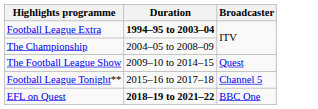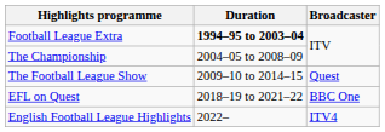 <table class="wikitable">
 <tr>
 <th>Highlights programme</th>
 <th>Duration</th>
 <th>Broadcaster</th>
 </tr>
 <tr>
 <td><a href='#'>Football League Extra</a></td>
 <td><strong>1994–95 to 2003–04</strong></td>
 <td rowspan=2>ITV</td>
 </tr>
 <tr>
 <td><a href='#'>The Championship</a></td>
 <td>2004–05 to 2008–09</td>
 </tr>
 <tr>
 <td><a href='#'>The Football League Show</a></td>
 <td>2009–10 to 2014–15</td>
 <td><a href='#'>Quest</a></td>
 </tr>
 <tr>
-<td><a href='#'>Football League Tonight</a>**</td>
-<td>2015–16 to 2017–18</td>
-<td><a href='#'>Channel 5</a></td>
+<td><a href='#'>EFL on Quest</a></td>
+<td>2018–19 to 2021–22</td>
+<td><a href='#'>BBC One</a></td>
 </tr>
 <tr>
-<td><a href='#'>EFL on Quest</a></td>
-<td><strong>2018–19 to 2021–22</strong></td>
-<td><a href='#'>BBC One</a></td>
+<td><a href='#'>English Football League Highlights</a></td>
+<td>2022–</td>
+<td><a href='#'>ITV4</a></td>
 </tr>
 </table>
